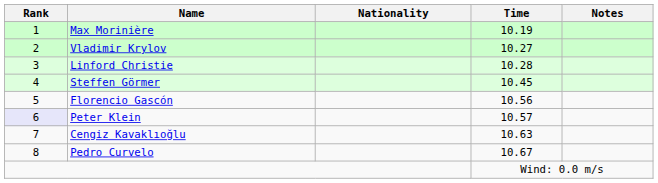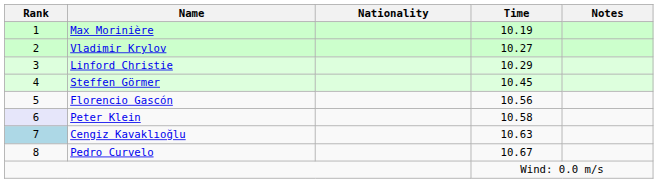 <table class="wikitable sortable" style="text-align:center;width: 50%">
 <tr>
 <th>Rank</th>
 <th>Name</th>
 <th>Nationality</th>
 <th>Time</th>
 <th>Notes</th>
 </tr>
 <tr bgcolor=ccffcc>
 <td>1</td>
 <td align=left><a href='#'>Max Morinière</a></td>
 <td align=left></td>
 <td>10.19</td>
 <td></td>
 </tr>
 <tr bgcolor=ccffcc>
 <td>2</td>
 <td align=left><a href='#'>Vladimir Krylov</a></td>
 <td align=left></td>
 <td>10.27</td>
 <td></td>
 </tr>
 <tr bgcolor=ddffdd>
 <td>3</td>
 <td align=left><a href='#'>Linford Christie</a></td>
 <td align=left></td>
-<td>10.28</td>
+<td>10.29</td>
 <td></td>
 </tr>
 <tr bgcolor=ddffdd>
 <td>4</td>
 <td align=left><a href='#'>Steffen Görmer</a></td>
 <td align=left></td>
 <td>10.45</td>
 <td></td>
 </tr>
 <tr>
 <td>5</td>
 <td align=left><a href='#'>Florencio Gascón</a></td>
 <td align=left></td>
 <td>10.56</td>
 <td></td>
 </tr>
 <tr>
 <td style="background: lavender;">6</td>
 <td align=left><a href='#'>Peter Klein</a></td>
 <td align=left></td>
-<td>10.57</td>
+<td>10.58</td>
 <td></td>
 </tr>
 <tr>
-<td>7</td>
+<td style="background: lightblue;">7</td>
 <td align=left><a href='#'>Cengiz Kavaklıoğlu</a></td>
 <td align=left></td>
 <td>10.63</td>
 <td></td>
 </tr>
 <tr>
 <td>8</td>
 <td align=left><a href='#'>Pedro Curvelo</a></td>
 <td align=left></td>
 <td>10.67</td>
 <td></td>
 </tr>
 <tr>
 <td colspan="3"></td>
 <td colspan="2">Wind: 0.0 m/s</td>
 </tr>
 </table>
